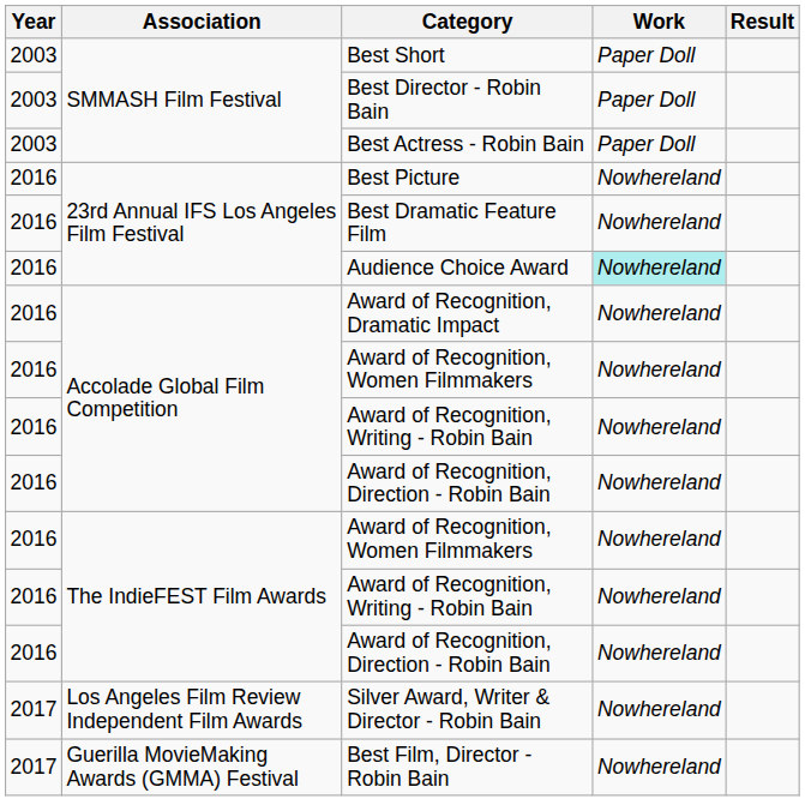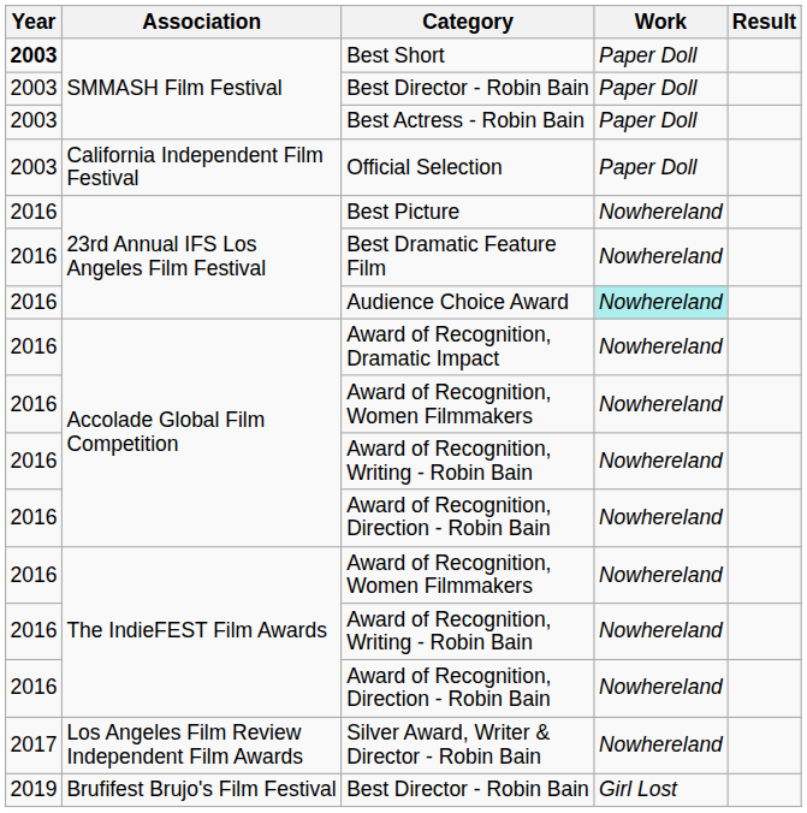 <table class="wikitable sortable">
 <tr>
 <th>Year</th>
 <th>Association</th>
 <th>Category</th>
 <th>Work</th>
 <th>Result</th>
 </tr>
 <tr>
-<td>2003</td>
+<td><strong>2003</strong></td>
 <td rowspan=3>SMMASH Film Festival</td>
 <td>Best Short</td>
 <td><em>Paper Doll</em></td>
 <td></td>
 </tr>
 <tr>
 <td>2003</td>
 <td SMMASH Film Festival Award for Best Director>Best Director - Robin Bain</td>
 <td><em>Paper Doll</em></td>
 <td></td>
 </tr>
 <tr>
 <td>2003</td>
 <td SMMASH Film Festival Award for Best Director>Best Actress - Robin Bain</td>
+<td><em>Paper Doll</em></td>
+<td></td>
+</tr>
+<tr>
+<td>2003</td>
+<td>California Independent Film Festival</td>
+<td>Official Selection</td>
 <td><em>Paper Doll</em></td>
 <td></td>
 </tr>
 <tr>
 <td>2016</td>
 <td rowspan=3>23rd Annual IFS Los Angeles Film Festival</td>
 <td>Best Picture</td>
 <td><em>Nowhereland</em></td>
 <td></td>
 </tr>
 <tr>
 <td>2016</td>
 <td 23rd Annual IFS Los Angeles Film Festival>Best Dramatic Feature Film</td>
 <td><em>Nowhereland</em></td>
 <td></td>
 </tr>
 <tr>
 <td>2016</td>
 <td 23rd Annual IFS Los Angeles Film Festival>Audience Choice Award</td>
 <td style="background: paleturquoise;"><em>Nowhereland</em></td>
 <td></td>
 </tr>
 <tr>
 <td>2016</td>
 <td rowspan=4>Accolade Global Film Competition</td>
 <td>Award of Recognition, Dramatic Impact</td>
 <td><em>Nowhereland</em></td>
 <td></td>
 </tr>
 <tr>
 <td>2016</td>
 <td Accolade Global Film Competition>Award of Recognition, Women Filmmakers</td>
 <td><em>Nowhereland</em></td>
 <td></td>
 </tr>
 <tr>
 <td>2016</td>
 <td Accolade Global Film Competition>Award of Recognition, Writing - Robin Bain</td>
 <td><em>Nowhereland</em></td>
 <td></td>
 </tr>
 <tr>
 <td>2016</td>
 <td Accolade Global Film Competition>Award of Recognition, Direction - Robin Bain</td>
 <td><em>Nowhereland</em></td>
 <td></td>
 </tr>
 <tr>
 <td>2016</td>
 <td rowspan=3>The IndieFEST Film Awards</td>
 <td>Award of Recognition, Women Filmmakers</td>
 <td><em>Nowhereland</em></td>
 <td></td>
 </tr>
 <tr>
 <td>2016</td>
 <td Accolade Global Film Competition>Award of Recognition, Writing - Robin Bain</td>
 <td><em>Nowhereland</em></td>
 <td></td>
 </tr>
 <tr>
 <td>2016</td>
 <td Accolade Global Film Competition>Award of Recognition, Direction - Robin Bain</td>
 <td><em>Nowhereland</em></td>
 <td></td>
 </tr>
 <tr>
 <td>2017</td>
 <td rowspan=1>Los Angeles Film Review Independent Film Awards</td>
 <td>Silver Award, Writer & Director - Robin Bain</td>
 <td><em>Nowhereland</em></td>
 <td></td>
 </tr>
 <tr>
-<td>2017</td>
-<td rowspan=1>Guerilla MovieMaking Awards (GMMA) Festival</td>
-<td>Best Film, Director - Robin Bain</td>
-<td><em>Nowhereland</em></td>
+<td>2019</td>
+<td rowspan=1>Brufifest Brujo's Film Festival</td>
+<td>Best Director - Robin Bain</td>
+<td><em>Girl Lost</em></td>
 <td></td>
 </tr>
 </table>
